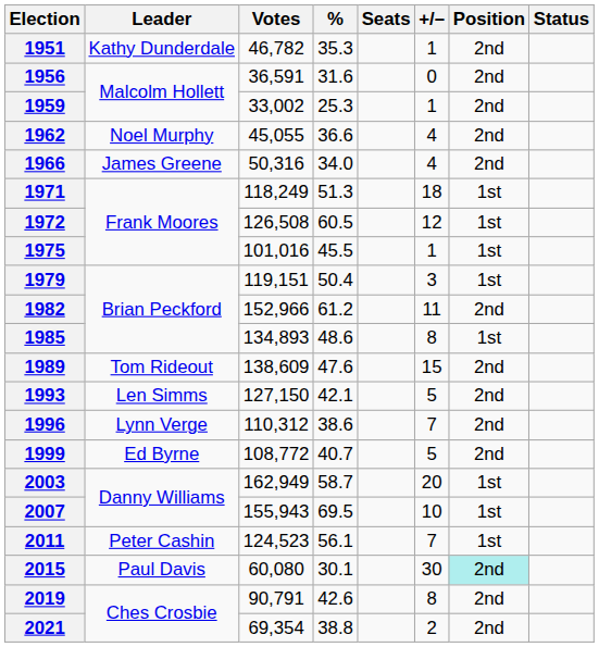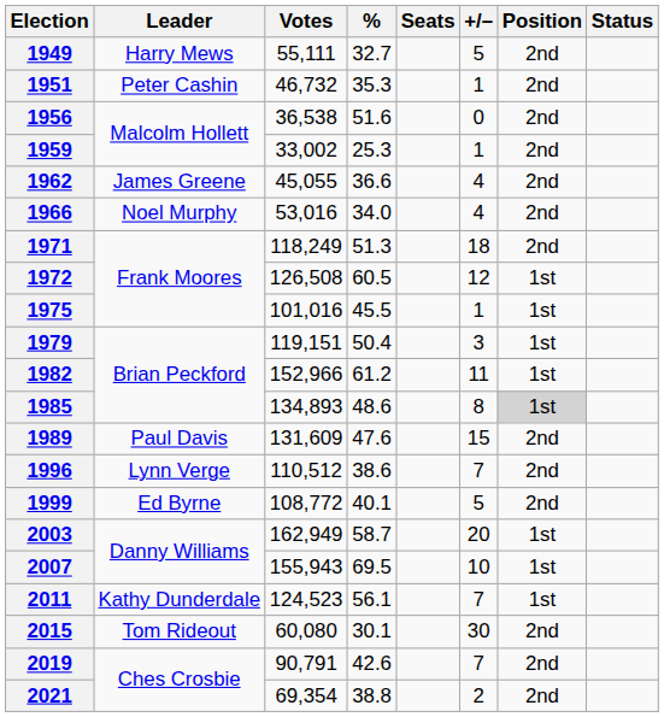 <table class=wikitable style="text-align: center;">
 <tr>
 <th>Election</th>
 <th>Leader</th>
 <th>Votes</th>
 <th>%</th>
 <th>Seats</th>
 <th>+/–</th>
 <th>Position</th>
 <th>Status</th>
 </tr>
 <tr>
+<th><a href='#'>1949</a></th>
+<td><a href='#'>Harry Mews</a></td>
+<td>55,111</td>
+<td>32.7</td>
+<td></td>
+<td> 5</td>
+<td> 2nd</td>
+<td></td>
+</tr>
+<tr>
 <th><a href='#'>1951</a></th>
-<td><a href='#'>Kathy Dunderdale</a></td>
-<td>46,782</td>
+<td><a href='#'>Peter Cashin</a></td>
+<td>46,732</td>
 <td>35.3</td>
 <td></td>
 <td> 1</td>
 <td> 2nd</td>
 <td></td>
 </tr>
 <tr>
 <th><a href='#'>1956</a></th>
 <td rowspan=2><a href='#'>Malcolm Hollett</a></td>
-<td>36,591</td>
-<td>31.6</td>
+<td>36,538</td>
+<td>51.6</td>
 <td></td>
 <td> 0</td>
 <td> 2nd</td>
 <td></td>
 </tr>
 <tr>
 <th><a href='#'>1959</a></th>
 <td>33,002</td>
 <td>25.3</td>
 <td></td>
 <td> 1</td>
 <td> 2nd</td>
 <td></td>
 </tr>
 <tr>
 <th><a href='#'>1962</a></th>
-<td><a href='#'>Noel Murphy</a></td>
+<td><a href='#'>James Greene</a></td>
 <td>45,055</td>
 <td>36.6</td>
 <td></td>
 <td> 4</td>
 <td> 2nd</td>
 <td></td>
 </tr>
 <tr>
 <th><a href='#'>1966</a></th>
-<td><a href='#'>James Greene</a></td>
-<td>50,316</td>
+<td><a href='#'>Noel Murphy</a></td>
+<td>53,016</td>
 <td>34.0</td>
 <td></td>
 <td> 4</td>
 <td> 2nd</td>
 <td></td>
 </tr>
 <tr>
 <th><a href='#'>1971</a></th>
 <td rowspan=3><a href='#'>Frank Moores</a></td>
 <td>118,249</td>
 <td>51.3</td>
 <td></td>
 <td> 18</td>
-<td> 1st</td>
+<td> 2nd</td>
 <td></td>
 </tr>
 <tr>
 <th><a href='#'>1972</a></th>
 <td>126,508</td>
 <td>60.5</td>
 <td></td>
 <td> 12</td>
 <td> 1st</td>
 <td></td>
 </tr>
 <tr>
 <th><a href='#'>1975</a></th>
 <td>101,016</td>
 <td>45.5</td>
 <td></td>
 <td> 1</td>
 <td> 1st</td>
 <td></td>
 </tr>
 <tr>
 <th><a href='#'>1979</a></th>
 <td rowspan=3><a href='#'>Brian Peckford</a></td>
 <td>119,151</td>
 <td>50.4</td>
 <td></td>
 <td> 3</td>
 <td> 1st</td>
 <td></td>
 </tr>
 <tr>
 <th><a href='#'>1982</a></th>
 <td>152,966</td>
 <td>61.2</td>
 <td></td>
 <td> 11</td>
-<td> 2nd</td>
+<td> 1st</td>
 <td></td>
 </tr>
 <tr>
 <th><a href='#'>1985</a></th>
 <td>134,893</td>
 <td>48.6</td>
 <td></td>
 <td> 8</td>
-<td> 1st</td>
+<td style="background: lightgrey;"> 1st</td>
 <td></td>
 </tr>
 <tr>
 <th><a href='#'>1989</a></th>
-<td><a href='#'>Tom Rideout</a></td>
-<td>138,609</td>
+<td><a href='#'>Paul Davis</a></td>
+<td>131,609</td>
 <td>47.6</td>
 <td></td>
 <td> 15</td>
 <td> 2nd</td>
 <td></td>
 </tr>
 <tr>
-<th><a href='#'>1993</a></th>
-<td><a href='#'>Len Simms</a></td>
-<td>127,150</td>
-<td>42.1</td>
-<td></td>
-<td> 5</td>
-<td> 2nd</td>
-<td></td>
-</tr>
-<tr>
 <th><a href='#'>1996</a></th>
 <td><a href='#'>Lynn Verge</a></td>
-<td>110,312</td>
+<td>110,512</td>
 <td>38.6</td>
 <td></td>
 <td> 7</td>
 <td> 2nd</td>
 <td></td>
 </tr>
 <tr>
 <th><a href='#'>1999</a></th>
 <td><a href='#'>Ed Byrne</a></td>
 <td>108,772</td>
-<td>40.7</td>
+<td>40.1</td>
 <td></td>
 <td> 5</td>
 <td> 2nd</td>
 <td></td>
 </tr>
 <tr>
 <th><a href='#'>2003</a></th>
 <td rowspan=2><a href='#'>Danny Williams</a></td>
 <td>162,949</td>
 <td>58.7</td>
 <td></td>
 <td> 20</td>
 <td> 1st</td>
 <td></td>
 </tr>
 <tr>
 <th><a href='#'>2007</a></th>
 <td>155,943</td>
 <td>69.5</td>
 <td></td>
 <td> 10</td>
 <td> 1st</td>
 <td></td>
 </tr>
 <tr>
 <th><a href='#'>2011</a></th>
-<td><a href='#'>Peter Cashin</a></td>
+<td><a href='#'>Kathy Dunderdale</a></td>
 <td>124,523</td>
 <td>56.1</td>
 <td></td>
 <td> 7</td>
 <td> 1st</td>
 <td></td>
 </tr>
 <tr>
 <th><a href='#'>2015</a></th>
-<td><a href='#'>Paul Davis</a></td>
+<td><a href='#'>Tom Rideout</a></td>
 <td>60,080</td>
 <td>30.1</td>
 <td></td>
 <td> 30</td>
-<td style="background: paleturquoise;"> 2nd</td>
+<td> 2nd</td>
 <td></td>
 </tr>
 <tr>
 <th><a href='#'>2019</a></th>
 <td rowspan=2><a href='#'>Ches Crosbie</a></td>
 <td>90,791</td>
 <td>42.6</td>
 <td></td>
-<td> 8</td>
+<td> 7</td>
 <td> 2nd</td>
 <td></td>
 </tr>
 <tr>
 <th><a href='#'>2021</a></th>
 <td>69,354</td>
 <td>38.8</td>
 <td></td>
 <td> 2</td>
 <td> 2nd</td>
 <td></td>
 </tr>
 </table>
